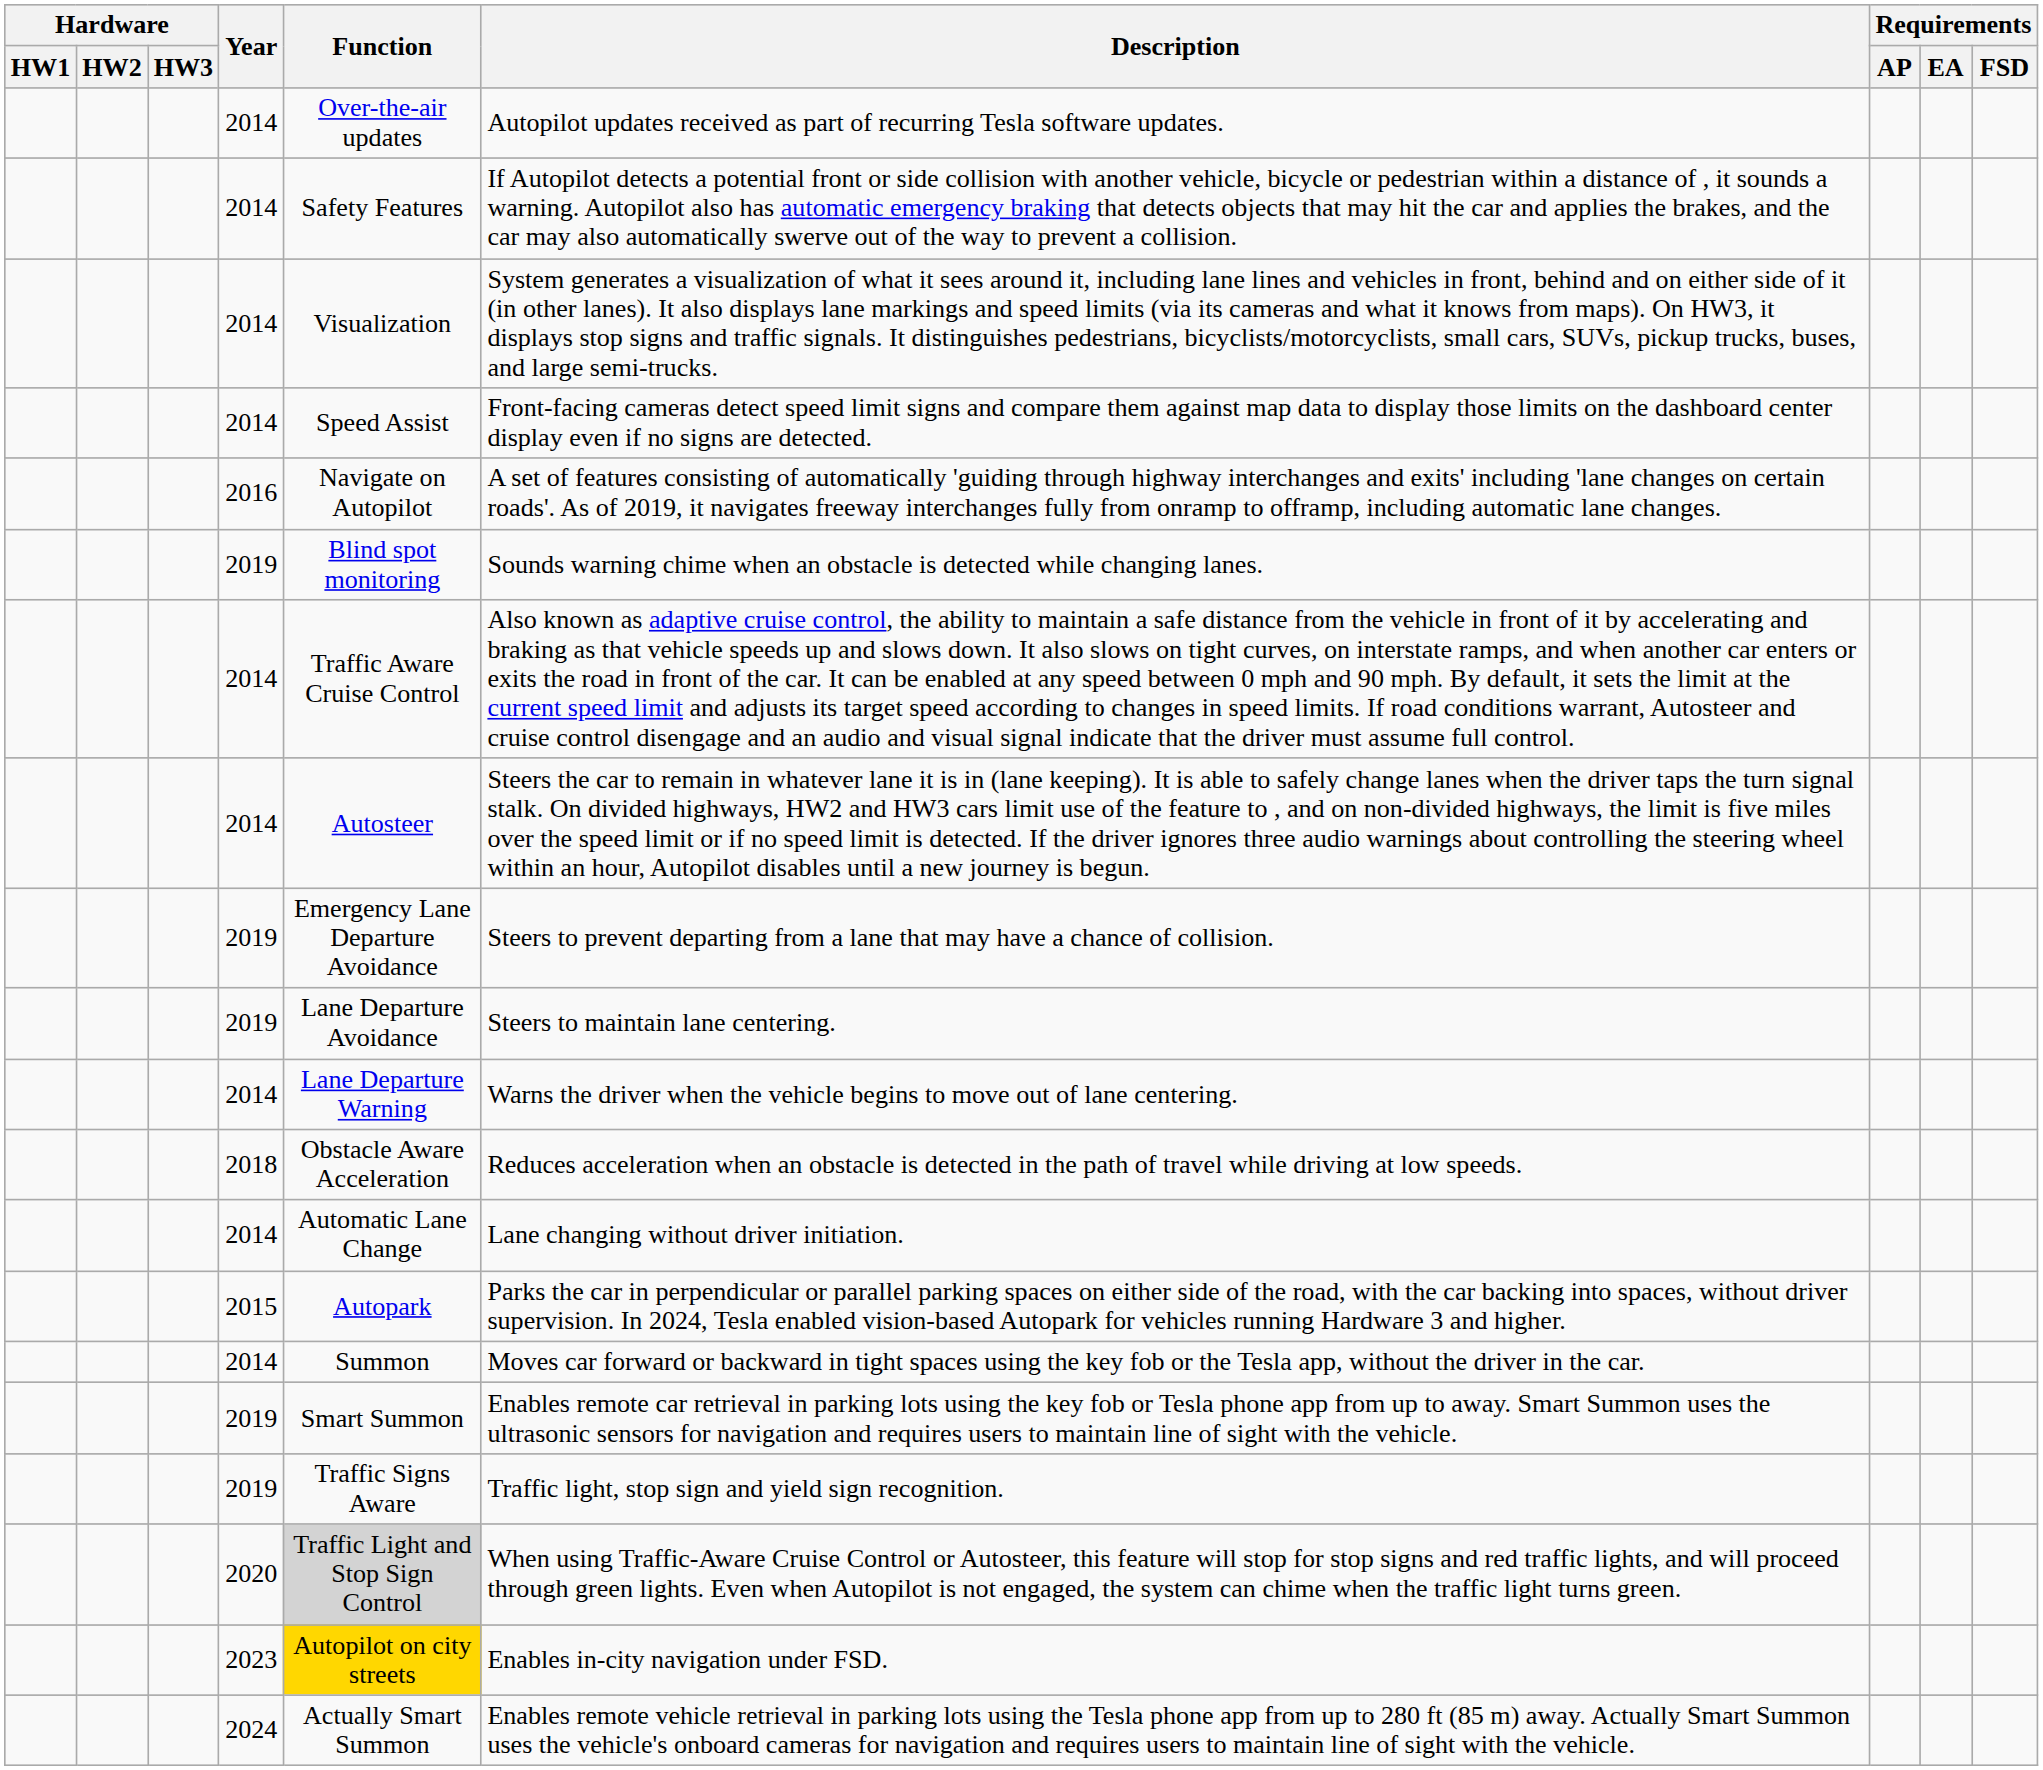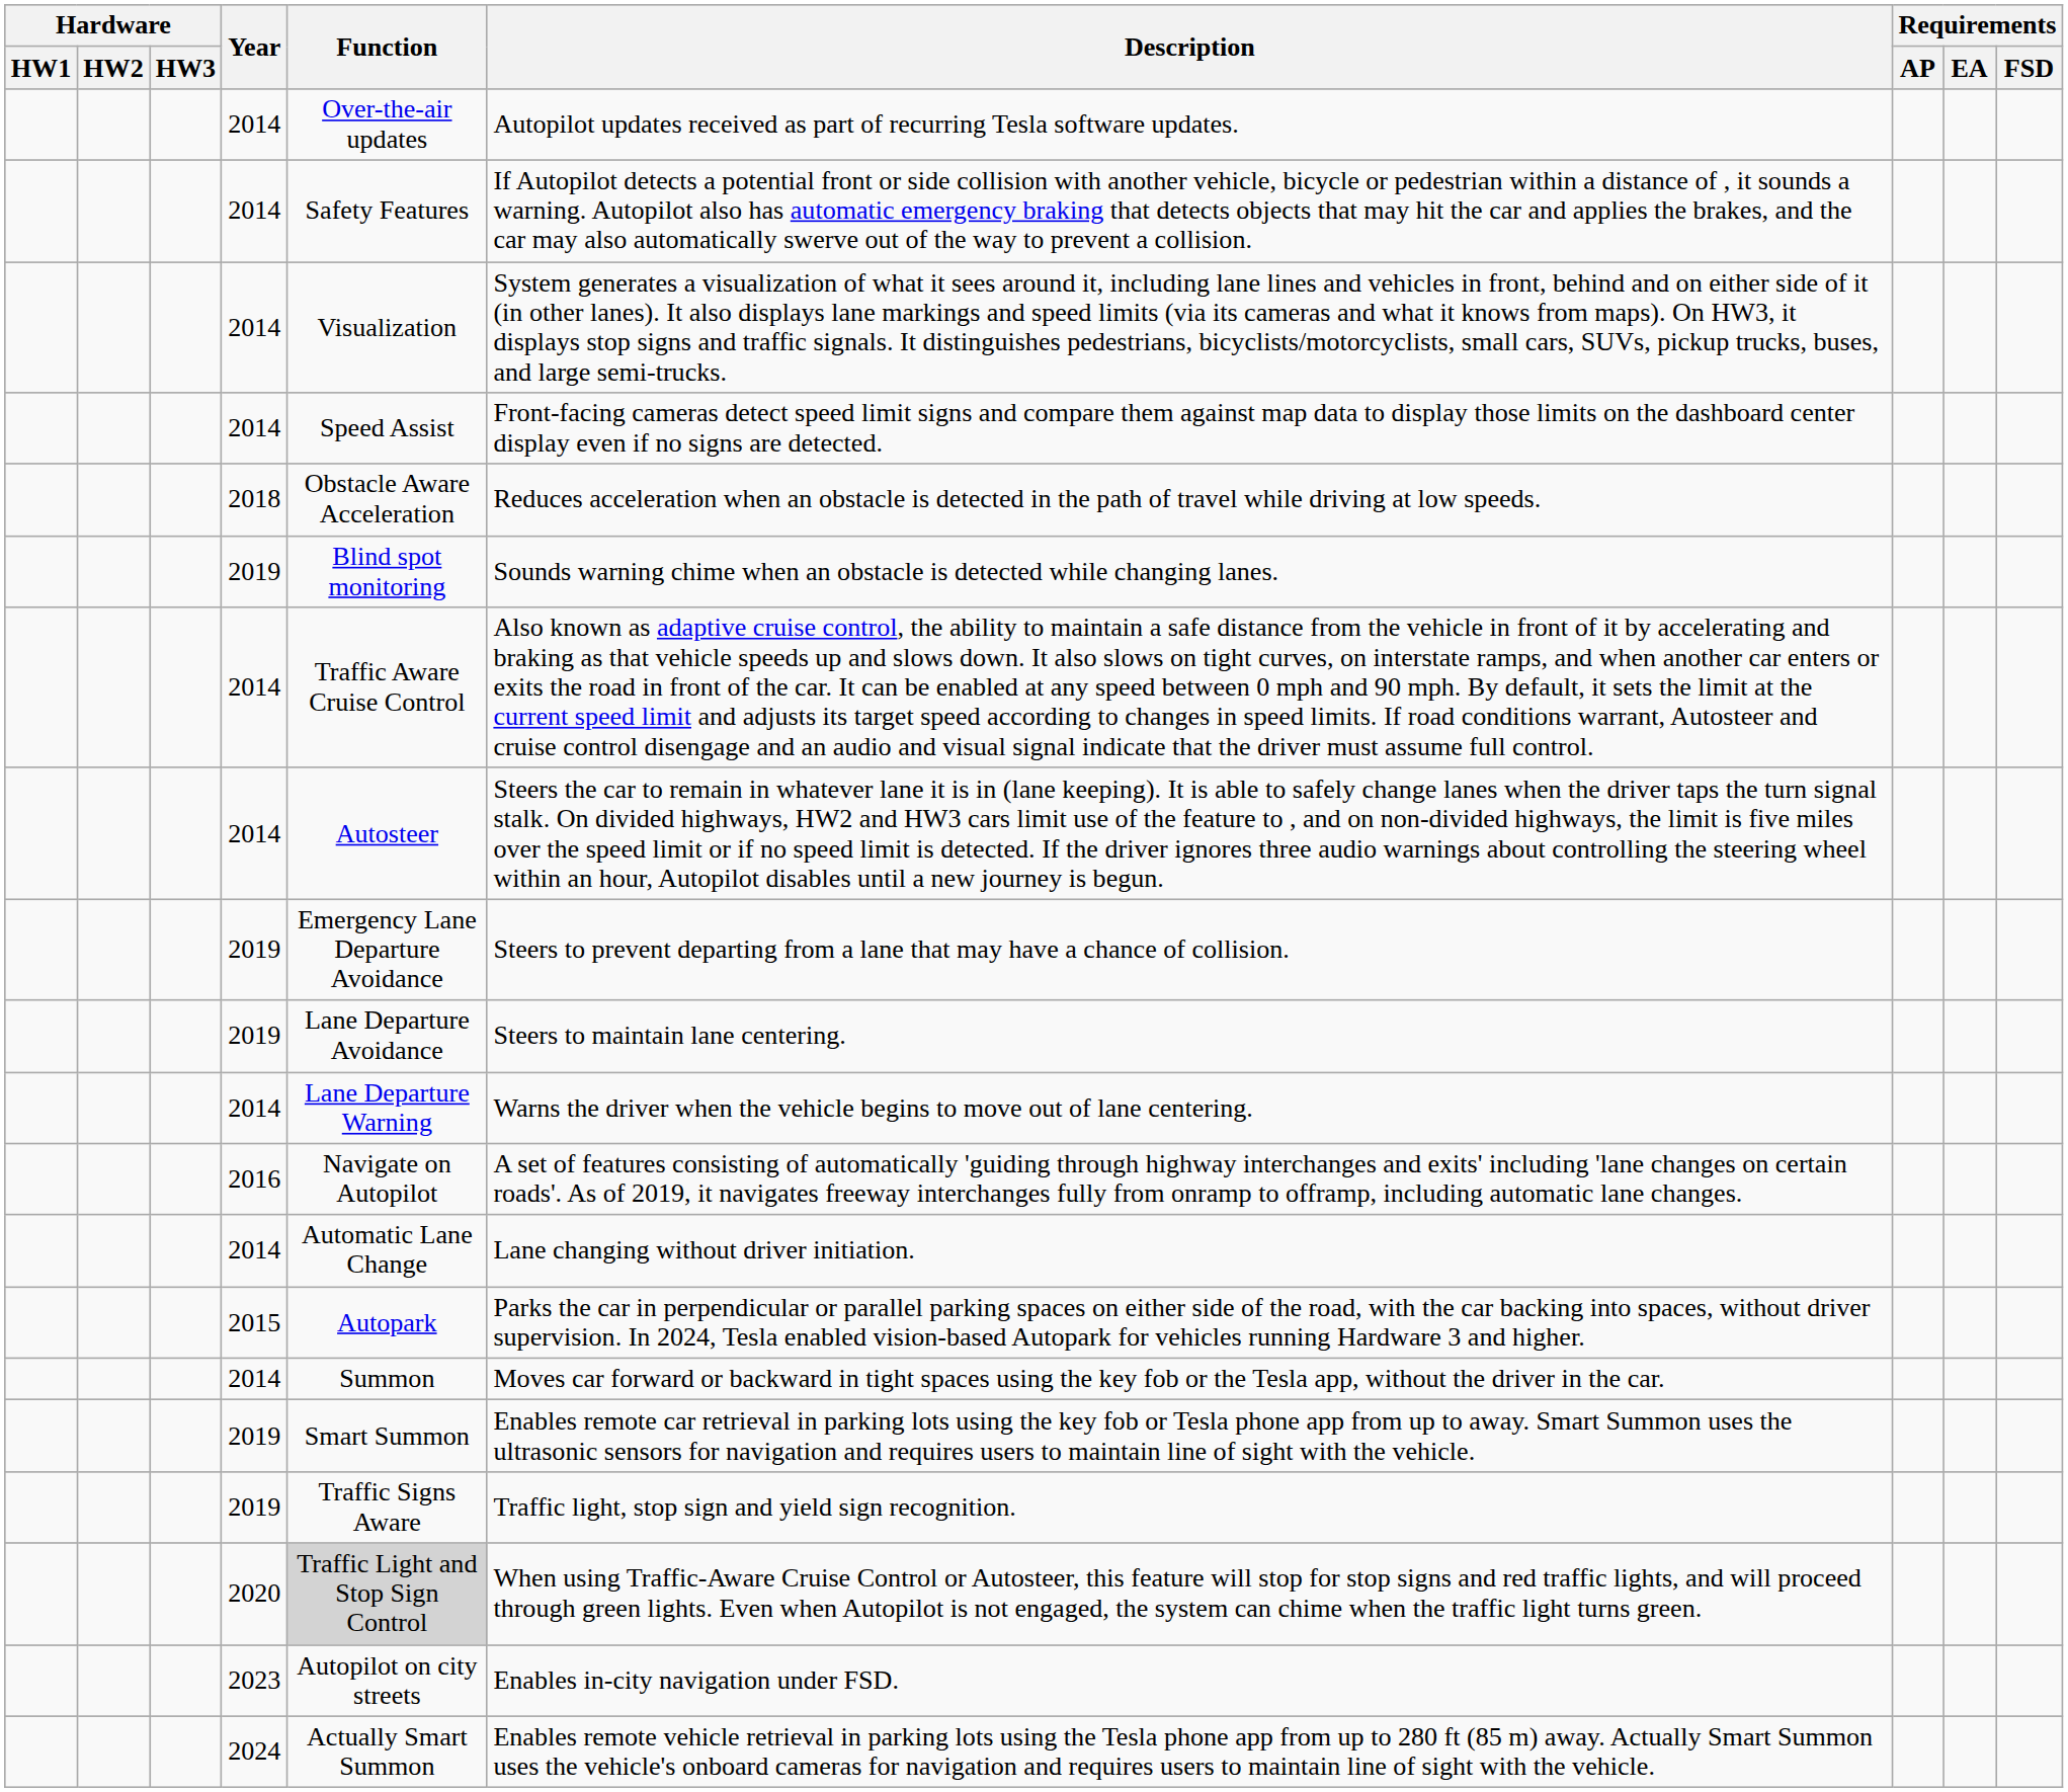 <table class="wikitable sortable" style="text-align:center;">
 <tr>
 <th colspan=3>Hardware</th>
 <th rowspan=2>Year</th>
 <th rowspan=2>Function</th>
 <th rowspan=2 class="unsortable">Description</th>
 <th colspan=3>Requirements</th>
 </tr>
 <tr>
 <th>HW1</th>
 <th>HW2</th>
 <th>HW3</th>
 <th>AP</th>
 <th>EA</th>
 <th>FSD</th>
 </tr>
 <tr>
 <td></td>
 <td></td>
 <td></td>
 <td>2014</td>
 <td><a href='#'>Over-the-air</a> updates</td>
 <td style="text-align:left;">Autopilot updates received as part of recurring Tesla software updates.</td>
 <td></td>
 <td></td>
 <td></td>
 </tr>
 <tr>
 <td></td>
 <td></td>
 <td></td>
 <td>2014</td>
 <td>Safety Features</td>
 <td style="text-align:left;">If Autopilot detects a potential front or side collision with another vehicle, bicycle or pedestrian within a distance of , it sounds a warning. Autopilot also has <a href='#'>automatic emergency braking</a> that detects objects that may hit the car and applies the brakes, and the car may also automatically swerve out of the way to prevent a collision.</td>
 <td></td>
 <td></td>
 <td></td>
 </tr>
 <tr>
 <td></td>
 <td></td>
 <td></td>
 <td>2014</td>
 <td>Visualization</td>
 <td style="text-align:left;">System generates a visualization of what it sees around it, including lane lines and vehicles in front, behind and on either side of it (in other lanes). It also displays lane markings and speed limits (via its cameras and what it knows from maps). On HW3, it displays stop signs and traffic signals. It distinguishes pedestrians, bicyclists/motorcyclists, small cars, SUVs, pickup trucks, buses, and large semi-trucks.</td>
 <td></td>
 <td></td>
 <td></td>
 </tr>
 <tr>
 <td></td>
 <td></td>
 <td></td>
 <td>2014</td>
 <td>Speed Assist</td>
 <td style="text-align:left;">Front-facing cameras detect speed limit signs and compare them against map data to display those limits on the dashboard center display even if no signs are detected.</td>
 <td></td>
 <td></td>
 <td></td>
 </tr>
 <tr>
 <td></td>
 <td></td>
 <td></td>
-<td>2016<br></td>
-<td>Navigate on Autopilot</td>
-<td style="text-align:left;">A set of features consisting of automatically 'guiding through highway interchanges and exits' including 'lane changes on certain roads'. As of 2019, it navigates freeway interchanges fully from onramp to offramp, including automatic lane changes.</td>
+<td>2018<br></td>
+<td>Obstacle Aware Acceleration</td>
+<td style="text-align:left;">Reduces acceleration when an obstacle is detected in the path of travel while driving at low speeds.</td>
 <td></td>
 <td></td>
 <td></td>
 </tr>
 <tr>
 <td></td>
 <td></td>
 <td></td>
 <td>2019<br></td>
 <td><a href='#'>Blind spot monitoring</a></td>
 <td style="text-align:left;">Sounds warning chime when an obstacle is detected while changing lanes.</td>
 <td></td>
 <td></td>
 <td></td>
 </tr>
 <tr>
 <td></td>
 <td></td>
 <td></td>
 <td>2014<br></td>
 <td>Traffic Aware Cruise Control</td>
 <td style="text-align:left;">Also known as <a href='#'>adaptive cruise control</a>, the ability to maintain a safe distance from the vehicle in front of it by accelerating and braking as that vehicle speeds up and slows down. It also slows on tight curves, on interstate ramps, and when another car enters or exits the road in front of the car. It can be enabled at any speed between 0 mph and 90 mph. By default, it sets the limit at the <a href='#'>current speed limit</a> and adjusts its target speed according to changes in speed limits. If road conditions warrant, Autosteer and cruise control disengage and an audio and visual signal indicate that the driver must assume full control.</td>
 <td></td>
 <td></td>
 <td></td>
 </tr>
 <tr>
 <td></td>
 <td></td>
 <td></td>
 <td>2014<br></td>
 <td><a href='#'>Autosteer</a></td>
 <td style="text-align:left;">Steers the car to remain in whatever lane it is in (lane keeping). It is able to safely change lanes when the driver taps the turn signal stalk. On divided highways, HW2 and HW3 cars limit use of the feature to , and on non-divided highways, the limit is five miles over the speed limit or  if no speed limit is detected. If the driver ignores three audio warnings about controlling the steering wheel within an hour, Autopilot disables until a new journey is begun.</td>
 <td></td>
 <td></td>
 <td></td>
 </tr>
 <tr>
 <td></td>
 <td></td>
 <td></td>
 <td>2019<br></td>
 <td>Emergency Lane Departure Avoidance</td>
 <td style="text-align:left;">Steers to prevent departing from a lane that may have a chance of collision.</td>
 <td></td>
 <td></td>
 <td></td>
 </tr>
 <tr>
 <td></td>
 <td></td>
 <td></td>
 <td>2019<br></td>
 <td>Lane Departure Avoidance</td>
 <td style="text-align:left;">Steers to maintain lane centering.</td>
 <td></td>
 <td></td>
 <td></td>
 </tr>
 <tr>
 <td></td>
 <td></td>
 <td></td>
 <td>2014<br></td>
 <td><a href='#'>Lane Departure Warning</a></td>
 <td style="text-align:left;">Warns the driver when the vehicle begins to move out of lane centering.</td>
 <td></td>
 <td></td>
 <td></td>
 </tr>
 <tr>
 <td></td>
 <td></td>
 <td></td>
-<td>2018<br></td>
-<td>Obstacle Aware Acceleration</td>
-<td style="text-align:left;">Reduces acceleration when an obstacle is detected in the path of travel while driving at low speeds.</td>
+<td>2016<br></td>
+<td>Navigate on Autopilot</td>
+<td style="text-align:left;">A set of features consisting of automatically 'guiding through highway interchanges and exits' including 'lane changes on certain roads'. As of 2019, it navigates freeway interchanges fully from onramp to offramp, including automatic lane changes.</td>
 <td></td>
 <td></td>
 <td></td>
 </tr>
 <tr>
 <td></td>
 <td></td>
 <td></td>
 <td>2014<br></td>
 <td>Automatic Lane Change</td>
 <td style="text-align:left;">Lane changing without driver initiation.</td>
 <td></td>
 <td></td>
 <td></td>
 </tr>
 <tr>
 <td></td>
 <td></td>
 <td></td>
 <td>2015<br></td>
 <td><a href='#'>Autopark</a></td>
 <td style="text-align:left;">Parks the car in perpendicular or parallel parking spaces on either side of the road, with the car backing into spaces, without driver supervision. In 2024, Tesla enabled vision-based Autopark for vehicles running Hardware 3 and higher.</td>
 <td></td>
 <td></td>
 <td></td>
 </tr>
 <tr>
 <td></td>
 <td></td>
 <td></td>
 <td>2014<br></td>
 <td>Summon</td>
 <td style="text-align:left;">Moves car forward or backward in tight spaces using the key fob or the Tesla app, without the driver in the car.</td>
 <td></td>
 <td></td>
 <td></td>
 </tr>
 <tr>
 <td></td>
 <td></td>
 <td></td>
 <td>2019<br></td>
 <td>Smart Summon</td>
 <td style="text-align:left;">Enables remote car retrieval in parking lots using the key fob or Tesla phone app from up to  away. Smart Summon uses the ultrasonic sensors for navigation and requires users to maintain line of sight with the vehicle.</td>
 <td></td>
 <td></td>
 <td></td>
 </tr>
 <tr>
 <td></td>
 <td></td>
 <td></td>
 <td>2019<br></td>
 <td>Traffic Signs Aware</td>
 <td style="text-align:left;">Traffic light, stop sign and yield sign recognition.</td>
 <td></td>
 <td></td>
 <td></td>
 </tr>
 <tr>
 <td></td>
 <td></td>
 <td></td>
 <td>2020<br></td>
 <td style="background: lightgrey;">Traffic Light and Stop Sign Control</td>
 <td style="text-align:left;">When using Traffic-Aware Cruise Control or Autosteer, this feature will stop for stop signs and red traffic lights, and will proceed through green lights. Even when Autopilot is not engaged, the system can chime when the traffic light turns green.</td>
 <td></td>
 <td></td>
 <td></td>
 </tr>
 <tr>
 <td></td>
 <td></td>
 <td></td>
 <td>2023</td>
-<td style="background: gold;">Autopilot on city streets</td>
+<td>Autopilot on city streets</td>
 <td style="text-align:left;">Enables in-city navigation under FSD.</td>
 <td></td>
 <td></td>
 <td></td>
 </tr>
 <tr>
 <td></td>
 <td></td>
 <td></td>
 <td>2024</td>
 <td>Actually Smart Summon</td>
 <td style="text-align:left;">Enables remote vehicle retrieval in parking lots using the Tesla phone app from up to 280 ft (85 m) away. Actually Smart Summon uses the vehicle's onboard cameras for navigation and requires users to maintain line of sight with the vehicle.</td>
 <td></td>
 <td></td>
 <td></td>
 </tr>
 </table>
